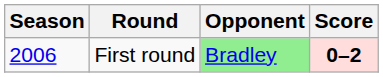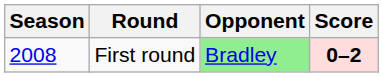 <table class="wikitable">
 <tr>
 <th>Season</th>
 <th>Round</th>
 <th>Opponent</th>
 <th>Score</th>
 </tr>
 <tr>
-<td><a href='#'>2006</a></td>
+<td><a href='#'>2008</a></td>
 <td>First round</td>
 <td style="background: lightgreen;"><a href='#'>Bradley</a></td>
 <td bgcolor="#ffdddd" style="text-align:center;"><strong>0–2</strong></td>
 </tr>
 </table>
